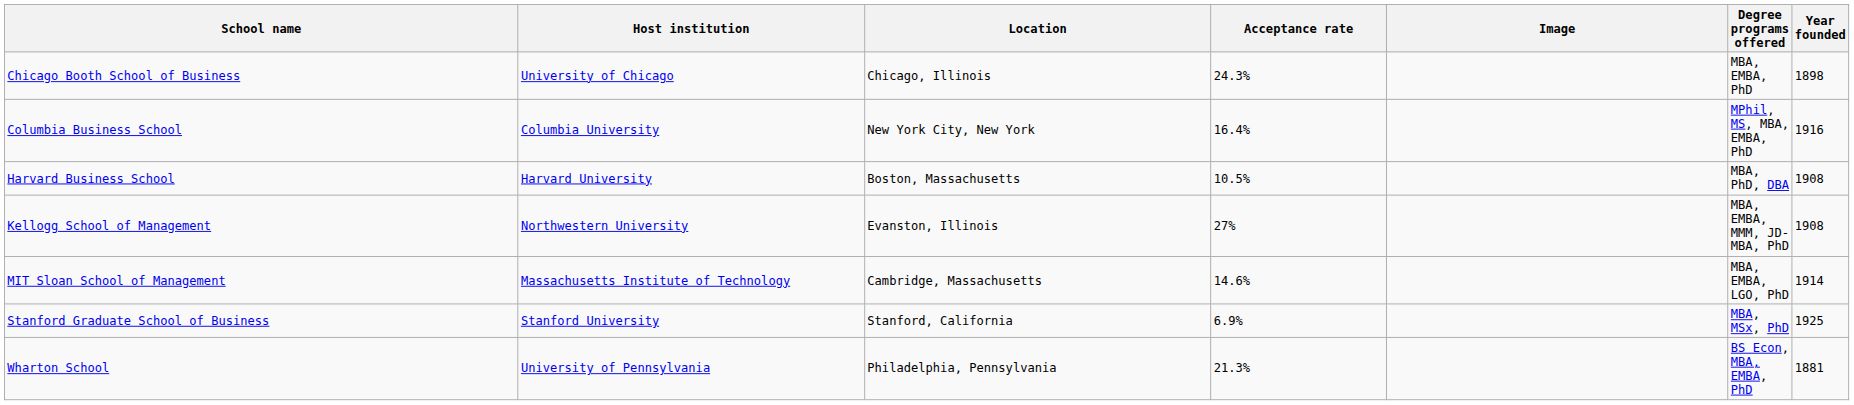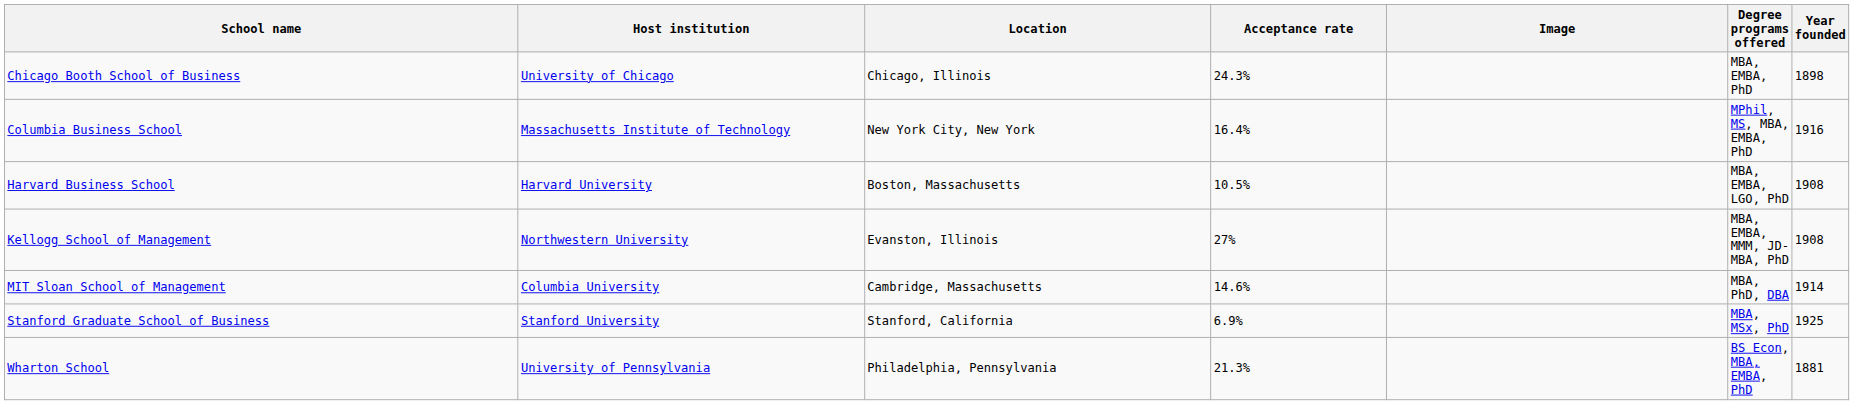 <table class="wikitable sortable" style="width:100%">
 <tr>
 <th style="width:30%;">School name</th>
 <th style="width:20%;">Host institution</th>
 <th style="width:20%;">Location</th>
 <th style="width:10%;">Acceptance rate</th>
 <th style="width:30%;" class="unsortable">Image</th>
 <th style="width:*;" class="unsortable">Degree programs offered</th>
 <th style="width:5%;">Year founded</th>
 </tr>
 <tr>
 <td><a href='#'>Chicago Booth School of Business</a></td>
 <td><a href='#'>University of Chicago</a></td>
 <td>Chicago, Illinois</td>
 <td>24.3%</td>
 <td></td>
 <td>MBA, EMBA, PhD</td>
 <td>1898</td>
 </tr>
 <tr>
 <td><a href='#'>Columbia Business School</a></td>
-<td><a href='#'>Columbia University</a></td>
+<td><a href='#'>Massachusetts Institute of Technology</a></td>
 <td>New York City, New York</td>
 <td>16.4%</td>
 <td></td>
 <td><a href='#'>MPhil</a>, <a href='#'>MS</a>, MBA, EMBA, PhD</td>
 <td>1916</td>
 </tr>
 <tr>
 <td><a href='#'>Harvard Business School</a></td>
 <td><a href='#'>Harvard University</a></td>
 <td>Boston, Massachusetts</td>
 <td>10.5%</td>
 <td></td>
-<td>MBA, PhD, <a href='#'>DBA</a></td>
+<td>MBA, EMBA, LGO, PhD</td>
 <td>1908</td>
 </tr>
 <tr>
 <td><a href='#'>Kellogg School of Management</a></td>
 <td><a href='#'>Northwestern University</a></td>
 <td>Evanston, Illinois</td>
 <td>27%</td>
 <td></td>
 <td>MBA, EMBA, MMM, JD-MBA, PhD</td>
 <td>1908</td>
 </tr>
 <tr>
 <td><a href='#'>MIT Sloan School of Management</a></td>
-<td><a href='#'>Massachusetts Institute of Technology</a></td>
+<td><a href='#'>Columbia University</a></td>
 <td>Cambridge, Massachusetts</td>
 <td>14.6%</td>
 <td></td>
-<td>MBA, EMBA, LGO, PhD</td>
+<td>MBA, PhD, <a href='#'>DBA</a></td>
 <td>1914</td>
 </tr>
 <tr>
 <td><a href='#'>Stanford Graduate School of Business</a></td>
 <td><a href='#'>Stanford University</a></td>
 <td>Stanford, California</td>
 <td>6.9%</td>
 <td></td>
 <td><a href='#'>MBA</a>, <a href='#'>MSx</a>, <a href='#'>PhD</a></td>
 <td>1925</td>
 </tr>
 <tr>
 <td><a href='#'>Wharton School</a></td>
 <td><a href='#'>University of Pennsylvania</a></td>
 <td>Philadelphia, Pennsylvania</td>
 <td>21.3%</td>
 <td></td>
 <td><a href='#'>BS Econ</a>, <a href='#'>MBA, EMBA</a>, <a href='#'>PhD</a></td>
 <td>1881</td>
 </tr>
 </table>
